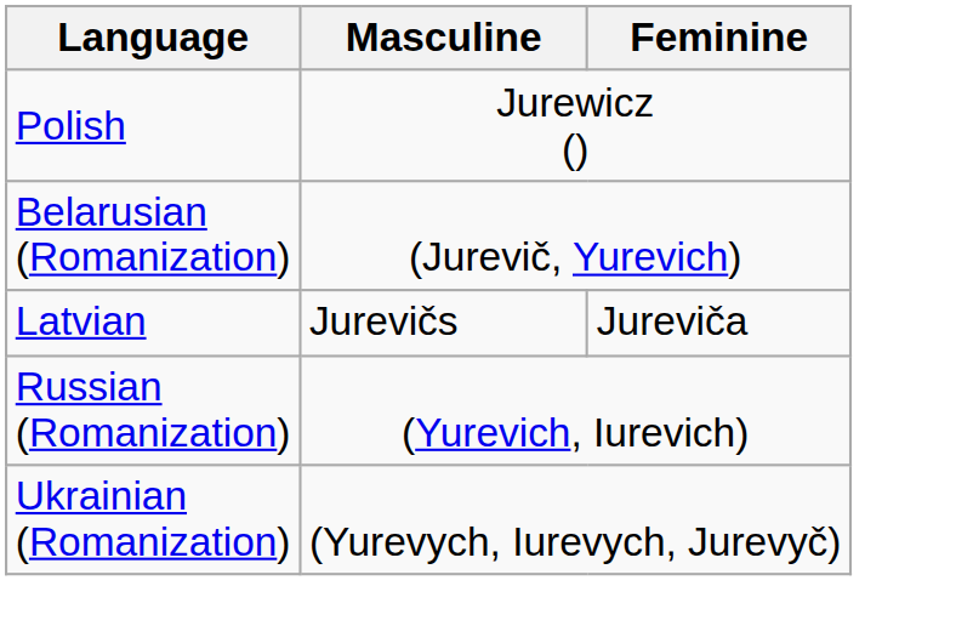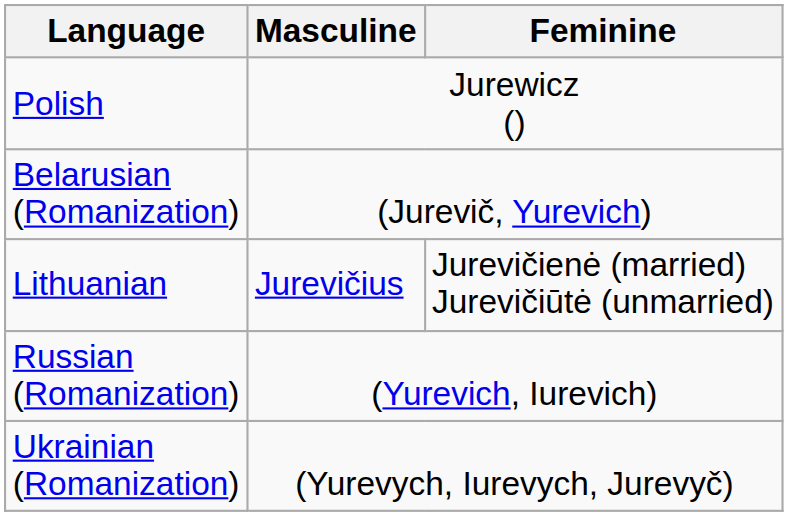 <table class="wikitable">
 <tr>
 <th>Language</th>
 <th>Masculine</th>
 <th>Feminine</th>
 </tr>
 <tr>
 <td><a href='#'>Polish</a></td>
 <td colspan=2 align=center>Jurewicz <br>()</td>
 </tr>
 <tr>
 <td><a href='#'>Belarusian</a> <br>(<a href='#'>Romanization</a>)</td>
 <td colspan=2 align=center><br> (Jurevič, <a href='#'>Yurevich</a>)</td>
 </tr>
 <tr>
-<td><a href='#'>Latvian</a></td>
-<td>Jurevičs</td>
-<td>Jureviča</td>
+<td><a href='#'>Lithuanian</a></td>
+<td><a href='#'>Jurevičius</a></td>
+<td>Jurevičienė (married)<br>Jurevičiūtė (unmarried)</td>
 </tr>
 <tr>
 <td><a href='#'>Russian</a> <br>(<a href='#'>Romanization</a>)</td>
 <td colspan=2 align=center><br> (<a href='#'>Yurevich</a>, Iurevich)</td>
 </tr>
 <tr>
 <td><a href='#'>Ukrainian</a> <br>(<a href='#'>Romanization</a>)</td>
 <td colspan=2 align=center><br> (Yurevych, Iurevych, Jurevyč)</td>
 </tr>
 </table>
